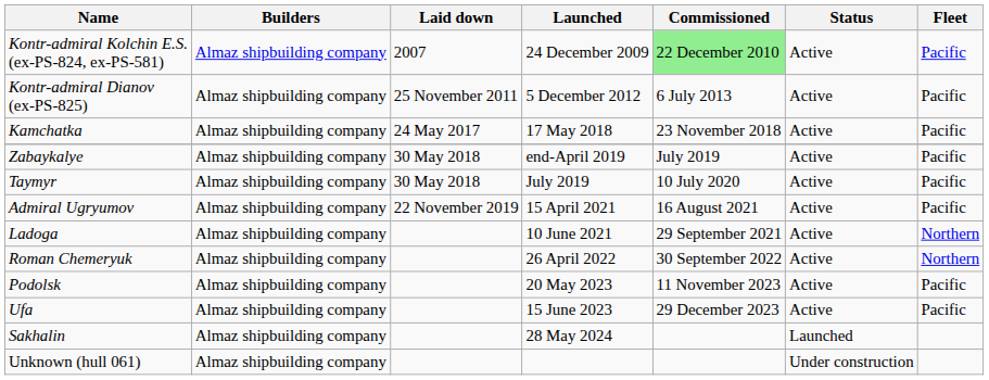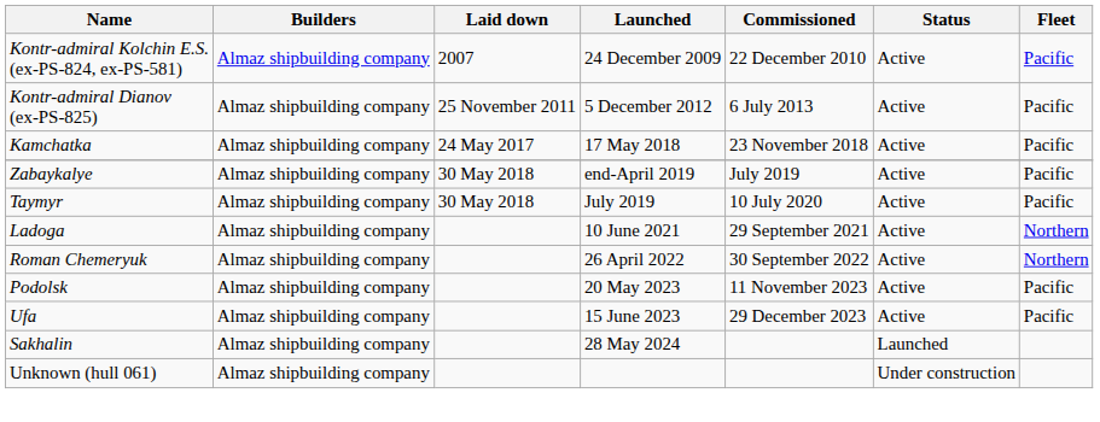 <table class="wikitable">
 <tr>
 <th>Name</th>
 <th>Builders</th>
 <th>Laid down</th>
 <th>Launched</th>
 <th>Commissioned</th>
 <th>Status</th>
 <th>Fleet</th>
 </tr>
 <tr>
 <td><em>Kontr-admiral Kolchin E.S.</em> <br> (ex-PS-824, ex-PS-581)</td>
 <td><a href='#'>Almaz shipbuilding company</a></td>
 <td>2007</td>
 <td>24 December 2009</td>
-<td style="background: lightgreen;">22 December 2010</td>
+<td>22 December 2010</td>
 <td>Active</td>
 <td><a href='#'>Pacific</a></td>
 </tr>
 <tr>
 <td><em>Kontr-admiral Dianov</em> <br> (ex-PS-825)</td>
 <td>Almaz shipbuilding company</td>
 <td>25 November 2011</td>
 <td>5 December 2012</td>
 <td>6 July 2013</td>
 <td>Active</td>
 <td>Pacific</td>
 </tr>
 <tr>
 <td><em>Kamchatka</em></td>
 <td>Almaz shipbuilding company</td>
 <td>24 May 2017</td>
 <td>17 May 2018</td>
 <td>23 November 2018</td>
 <td>Active</td>
 <td>Pacific</td>
 </tr>
 <tr>
 </tr>
 <tr>
 <td><em>Zabaykalye</em></td>
 <td>Almaz shipbuilding company</td>
 <td>30 May 2018</td>
 <td>end-April 2019</td>
 <td>July 2019</td>
 <td>Active</td>
 <td>Pacific</td>
 </tr>
 <tr>
 <td><em>Taymyr</em></td>
 <td>Almaz shipbuilding company</td>
 <td>30 May 2018</td>
 <td>July 2019</td>
 <td>10 July 2020</td>
-<td>Active</td>
-<td>Pacific</td>
-</tr>
-<tr>
-<td><em>Admiral Ugryumov</em></td>
-<td>Almaz shipbuilding company</td>
-<td>22 November 2019</td>
-<td>15 April 2021</td>
-<td>16 August 2021</td>
 <td>Active</td>
 <td>Pacific</td>
 </tr>
 <tr>
 <td><em>Ladoga</em></td>
 <td>Almaz shipbuilding company</td>
 <td></td>
 <td>10 June 2021</td>
 <td>29 September 2021</td>
 <td>Active</td>
 <td><a href='#'>Northern</a></td>
 </tr>
 <tr>
 <td><em>Roman Chemeryuk</em></td>
 <td>Almaz shipbuilding company</td>
 <td></td>
 <td>26 April 2022</td>
 <td>30 September 2022</td>
 <td>Active</td>
 <td><a href='#'>Northern</a></td>
 </tr>
 <tr>
 <td><em>Podolsk</em></td>
 <td>Almaz shipbuilding company</td>
 <td></td>
 <td>20 May 2023</td>
 <td>11 November 2023</td>
 <td>Active</td>
 <td>Pacific</td>
 </tr>
 <tr>
 <td><em>Ufa</em></td>
 <td>Almaz shipbuilding company</td>
 <td></td>
 <td>15 June 2023</td>
 <td>29 December 2023</td>
 <td>Active</td>
 <td>Pacific</td>
 </tr>
 <tr>
 <td><em>Sakhalin</em></td>
 <td>Almaz shipbuilding company</td>
 <td></td>
 <td>28 May 2024</td>
 <td></td>
 <td>Launched</td>
 <td></td>
 </tr>
 <tr>
 <td>Unknown (hull 061)</td>
 <td>Almaz shipbuilding company</td>
 <td></td>
 <td></td>
 <td></td>
 <td>Under construction</td>
 <td></td>
 </tr>
 </table>
